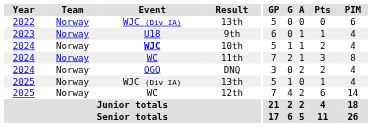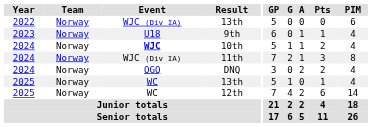 <table border="0" cellpadding="1" cellspacing="0" ID="Table3" style="text-align:center; width:40em;">
 <tr bgcolor="#e0e0e0">
 <th>Year</th>
 <th>Team</th>
 <th>Event</th>
 <th>Result</th>
 <th rowspan="104" bgcolor="#ffffff"></th>
 <th>GP</th>
 <th>G</th>
 <th>A</th>
 <th>Pts</th>
 <th>PIM</th>
 </tr>
 <tr>
 <td><a href='#'>2022</a></td>
 <td><a href='#'>Norway</a></td>
 <td><a href='#'>WJC <small>(Div IA)</small></a></td>
 <td>13th</td>
 <td>5</td>
 <td>0</td>
 <td>0</td>
 <td>0</td>
 <td>6</td>
 </tr>
 <tr bgcolor="f0f0f0">
 <td><a href='#'>2023</a></td>
 <td><a href='#'>Norway</a></td>
 <td><a href='#'>U18</a></td>
 <td>9th</td>
 <td>6</td>
 <td>0</td>
 <td>1</td>
 <td>1</td>
 <td>4</td>
 </tr>
 <tr>
 <td><a href='#'>2024</a></td>
 <td>Norway</td>
 <td><strong><a href='#'>WJC</a></strong></td>
 <td>10th</td>
 <td>5</td>
 <td>1</td>
 <td>1</td>
 <td>2</td>
 <td>4</td>
 </tr>
 <tr bgcolor="f0f0f0">
 <td><a href='#'>2024</a></td>
 <td><a href='#'>Norway</a></td>
-<td><a href='#'>WC</a></td>
+<td>WJC <small>(Div IA)</small></td>
 <td>11th</td>
 <td>7</td>
 <td>2</td>
 <td>1</td>
 <td>3</td>
 <td>8</td>
 </tr>
 <tr>
 <td><a href='#'>2024</a></td>
 <td>Norway</td>
 <td><a href='#'>OGQ</a></td>
 <td>DNQ</td>
 <td>3</td>
 <td>0</td>
 <td>2</td>
 <td>2</td>
 <td>4</td>
 </tr>
 <tr bgcolor="f0f0f0">
 <td><a href='#'>2025</a></td>
 <td>Norway</td>
-<td>WJC <small>(Div IA)</small></td>
+<td><a href='#'>WC</a></td>
 <td>13th</td>
 <td>5</td>
 <td>1</td>
 <td>0</td>
 <td>1</td>
 <td>4</td>
 </tr>
 <tr>
 <td><a href='#'>2025</a></td>
 <td>Norway</td>
 <td>WC</td>
 <td>12th</td>
 <td>7</td>
 <td>4</td>
 <td>2</td>
 <td>6</td>
 <td>14</td>
 </tr>
 <tr bgcolor="#e0e0e0">
 <th colspan=4>Junior totals</th>
 <th>21</th>
 <th>2</th>
 <th>2</th>
 <th>4</th>
 <th>18</th>
 </tr>
 <tr bgcolor="#e0e0e0">
 <th colspan=4>Senior totals</th>
 <th>17</th>
 <th>6</th>
 <th>5</th>
 <th>11</th>
 <th>26</th>
 </tr>
 </table>
